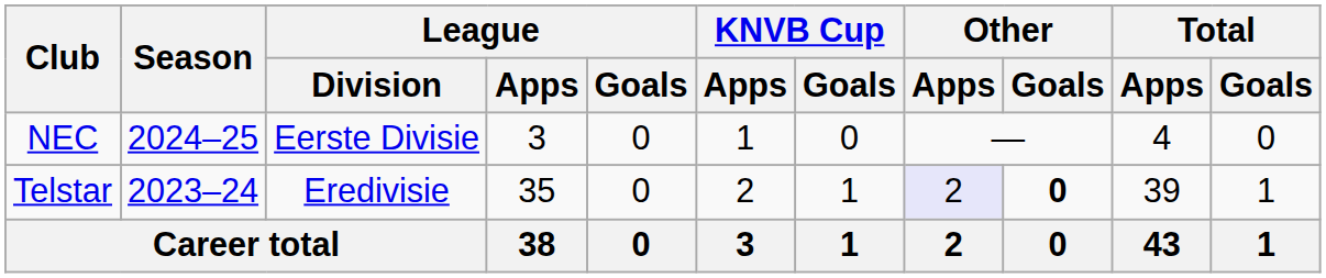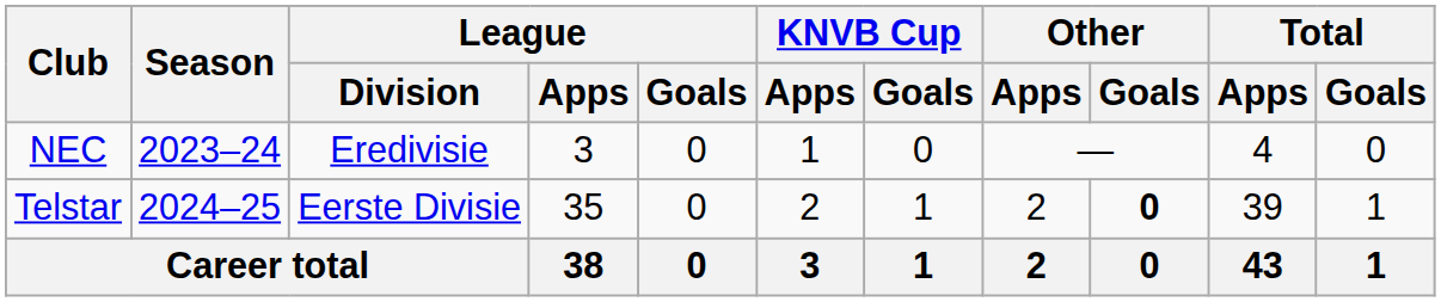 <table class="wikitable" style="text-align:center">
 <tr>
 <th rowspan="2">Club</th>
 <th rowspan="2">Season</th>
 <th colspan="3">League</th>
 <th colspan="2"><a href='#'>KNVB Cup</a></th>
 <th colspan="2">Other</th>
 <th colspan="2">Total</th>
 </tr>
 <tr>
 <th>Division</th>
 <th>Apps</th>
 <th>Goals</th>
 <th>Apps</th>
 <th>Goals</th>
 <th>Apps</th>
 <th>Goals</th>
 <th>Apps</th>
 <th>Goals</th>
 </tr>
 <tr>
 <td><a href='#'>NEC</a></td>
-<td><a href='#'>2024–25</a></td>
-<td><a href='#'>Eerste Divisie</a></td>
+<td><a href='#'>2023–24</a></td>
+<td><a href='#'>Eredivisie</a></td>
 <td>3</td>
 <td>0</td>
 <td>1</td>
 <td>0</td>
 <td colspan="2">—</td>
 <td>4</td>
 <td>0</td>
 </tr>
 <tr>
 <td rowspan="1"><a href='#'>Telstar</a></td>
-<td><a href='#'>2023–24</a></td>
-<td><a href='#'>Eredivisie</a></td>
+<td><a href='#'>2024–25</a></td>
+<td><a href='#'>Eerste Divisie</a></td>
 <td>35</td>
 <td>0</td>
 <td>2</td>
 <td>1</td>
-<td style="background: lavender;">2</td>
+<td>2</td>
 <td><strong>0</strong></td>
 <td>39</td>
 <td>1</td>
 </tr>
 <tr>
 <th colspan="3">Career total</th>
 <th>38</th>
 <th>0</th>
 <th>3</th>
 <th>1</th>
 <th>2</th>
 <th>0</th>
 <th>43</th>
 <th>1</th>
 </tr>
 </table>
